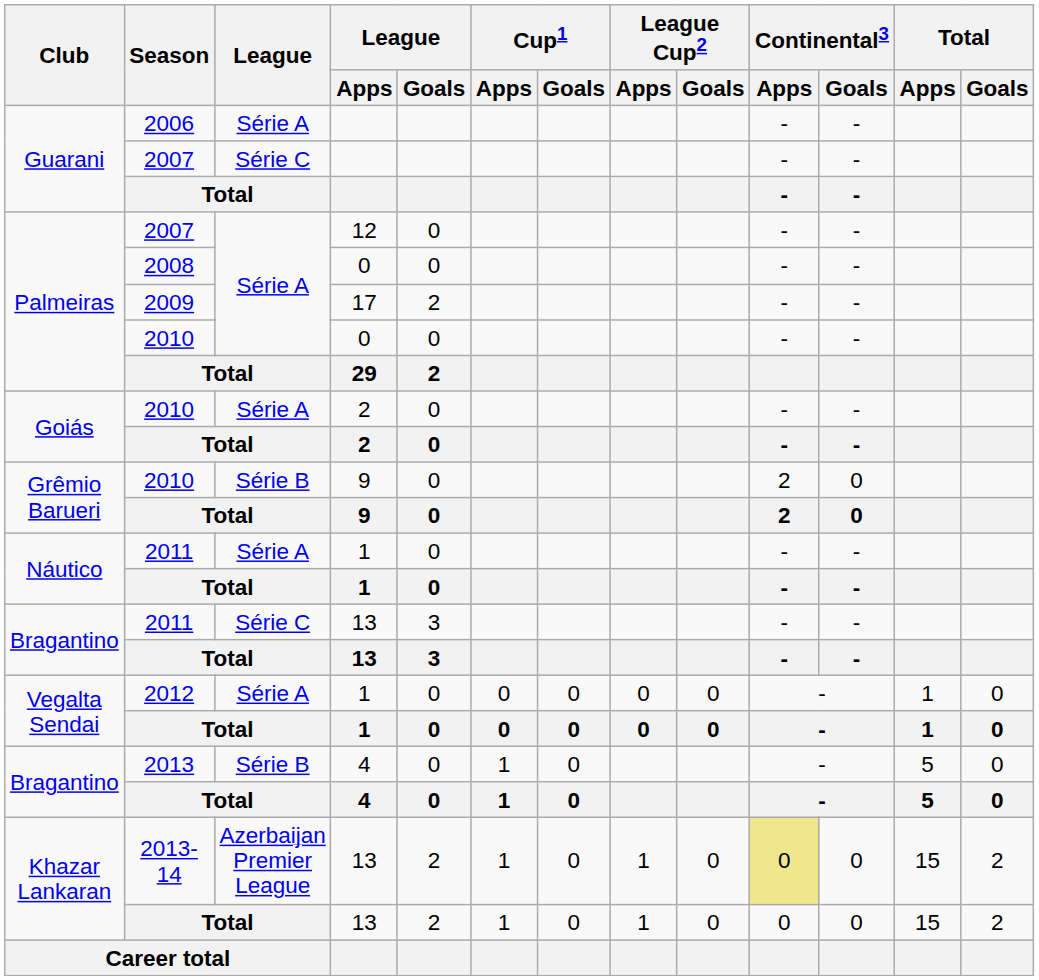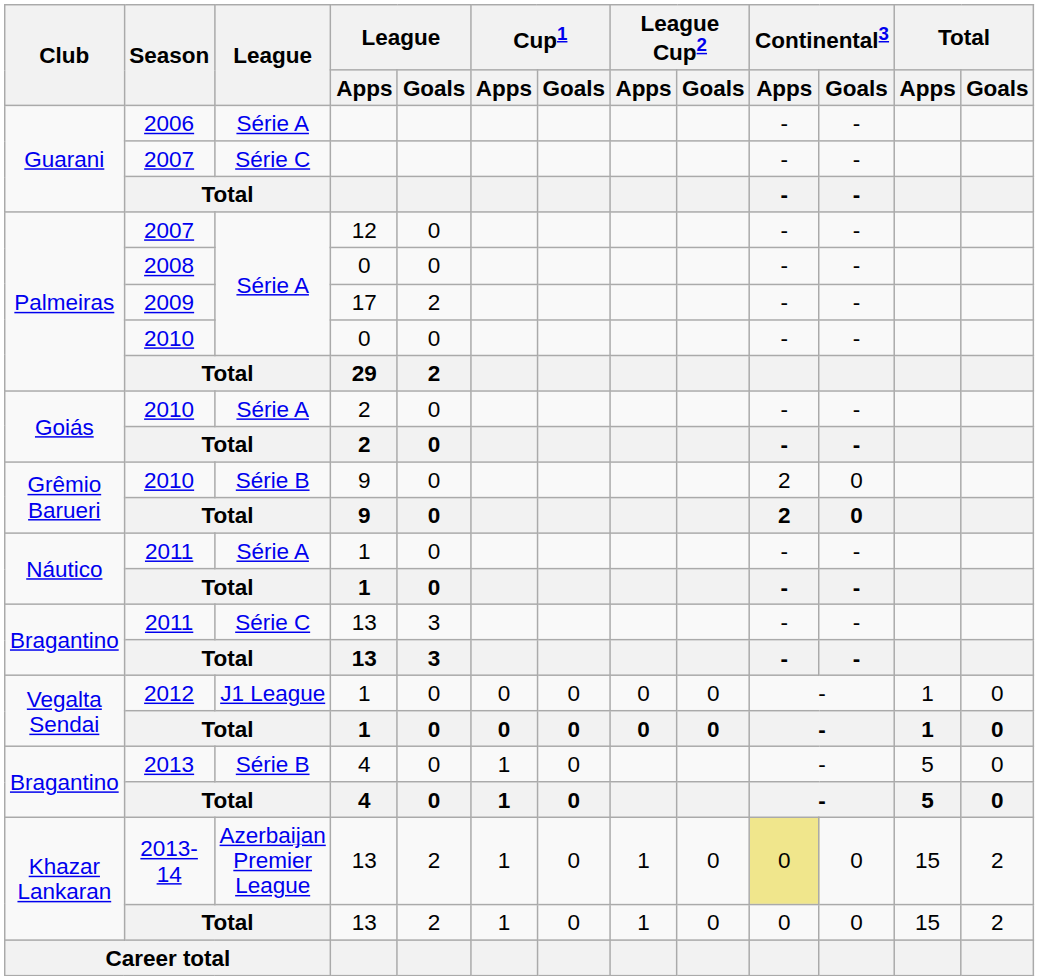 <table class="wikitable" style="font-size:95%; text-align:center;">
 <tr>
 <th rowspan="2">Club</th>
 <th rowspan="2">Season</th>
 <th rowspan="2">League</th>
 <th colspan="2">League</th>
 <th colspan="2">Cup<sup><a href='#'>1</a></sup></th>
 <th colspan="2">League Cup<sup><a href='#'>2</a></sup></th>
 <th colspan="2">Continental<sup><a href='#'>3</a></sup></th>
 <th colspan="2">Total</th>
 </tr>
 <tr>
 <th>Apps</th>
 <th>Goals</th>
 <th>Apps</th>
 <th>Goals</th>
 <th>Apps</th>
 <th>Goals</th>
 <th>Apps</th>
 <th>Goals</th>
 <th>Apps</th>
 <th>Goals</th>
 </tr>
 <tr>
 <td rowspan="3"><a href='#'>Guarani</a></td>
 <td><a href='#'>2006</a></td>
 <td><a href='#'>Série A</a></td>
 <td></td>
 <td></td>
 <td></td>
 <td></td>
 <td></td>
 <td></td>
 <td>-</td>
 <td>-</td>
 <td></td>
 <td></td>
 </tr>
 <tr>
 <td><a href='#'>2007</a></td>
 <td><a href='#'>Série C</a></td>
 <td></td>
 <td></td>
 <td></td>
 <td></td>
 <td></td>
 <td></td>
 <td>-</td>
 <td>-</td>
 <td></td>
 <td></td>
 </tr>
 <tr>
 <th colspan="2">Total</th>
 <th></th>
 <th></th>
 <th></th>
 <th></th>
 <th></th>
 <th></th>
 <th>-</th>
 <th>-</th>
 <th></th>
 <th></th>
 </tr>
 <tr>
 <td rowspan="5"><a href='#'>Palmeiras</a></td>
 <td><a href='#'>2007</a></td>
 <td rowspan="4" valign="center"><a href='#'>Série A</a></td>
 <td>12</td>
 <td>0</td>
 <td></td>
 <td></td>
 <td></td>
 <td></td>
 <td>-</td>
 <td>-</td>
 <td></td>
 <td></td>
 </tr>
 <tr>
 <td><a href='#'>2008</a></td>
 <td>0</td>
 <td>0</td>
 <td></td>
 <td></td>
 <td></td>
 <td></td>
 <td>-</td>
 <td>-</td>
 <td></td>
 <td></td>
 </tr>
 <tr>
 <td><a href='#'>2009</a></td>
 <td>17</td>
 <td>2</td>
 <td></td>
 <td></td>
 <td></td>
 <td></td>
 <td>-</td>
 <td>-</td>
 <td></td>
 <td></td>
 </tr>
 <tr>
 <td><a href='#'>2010</a></td>
 <td>0</td>
 <td>0</td>
 <td></td>
 <td></td>
 <td></td>
 <td></td>
 <td>-</td>
 <td>-</td>
 <td></td>
 <td></td>
 </tr>
 <tr>
 <th colspan="2">Total</th>
 <th>29</th>
 <th>2</th>
 <th></th>
 <th></th>
 <th></th>
 <th></th>
 <th></th>
 <th></th>
 <th></th>
 <th></th>
 </tr>
 <tr>
 <td rowspan="2"><a href='#'>Goiás</a></td>
 <td><a href='#'>2010</a></td>
 <td><a href='#'>Série A</a></td>
 <td>2</td>
 <td>0</td>
 <td></td>
 <td></td>
 <td></td>
 <td></td>
 <td>-</td>
 <td>-</td>
 <td></td>
 <td></td>
 </tr>
 <tr>
 <th colspan="2">Total</th>
 <th>2</th>
 <th>0</th>
 <th></th>
 <th></th>
 <th></th>
 <th></th>
 <th>-</th>
 <th>-</th>
 <th></th>
 <th></th>
 </tr>
 <tr>
 <td rowspan="2"><a href='#'>Grêmio Barueri</a></td>
 <td><a href='#'>2010</a></td>
 <td><a href='#'>Série B</a></td>
 <td>9</td>
 <td>0</td>
 <td></td>
 <td></td>
 <td></td>
 <td></td>
 <td>2</td>
 <td>0</td>
 <td></td>
 <td></td>
 </tr>
 <tr>
 <th colspan="2">Total</th>
 <th>9</th>
 <th>0</th>
 <th></th>
 <th></th>
 <th></th>
 <th></th>
 <th>2</th>
 <th>0</th>
 <th></th>
 <th></th>
 </tr>
 <tr>
 <td rowspan="2"><a href='#'>Náutico</a></td>
 <td><a href='#'>2011</a></td>
 <td><a href='#'>Série A</a></td>
 <td>1</td>
 <td>0</td>
 <td></td>
 <td></td>
 <td></td>
 <td></td>
 <td>-</td>
 <td>-</td>
 <td></td>
 <td></td>
 </tr>
 <tr>
 <th colspan="2">Total</th>
 <th>1</th>
 <th>0</th>
 <th></th>
 <th></th>
 <th></th>
 <th></th>
 <th>-</th>
 <th>-</th>
 <th></th>
 <th></th>
 </tr>
 <tr>
 <td rowspan="2"><a href='#'>Bragantino</a></td>
 <td><a href='#'>2011</a></td>
 <td><a href='#'>Série C</a></td>
 <td>13</td>
 <td>3</td>
 <td></td>
 <td></td>
 <td></td>
 <td></td>
 <td>-</td>
 <td>-</td>
 <td></td>
 <td></td>
 </tr>
 <tr>
 <th colspan="2">Total</th>
 <th>13</th>
 <th>3</th>
 <th></th>
 <th></th>
 <th></th>
 <th></th>
 <th>-</th>
 <th>-</th>
 <th></th>
 <th></th>
 </tr>
 <tr>
 <td rowspan="2"><a href='#'>Vegalta Sendai</a></td>
 <td><a href='#'>2012</a></td>
-<td><a href='#'>Série A</a></td>
+<td><a href='#'>J1 League</a></td>
 <td>1</td>
 <td>0</td>
 <td>0</td>
 <td>0</td>
 <td>0</td>
 <td>0</td>
 <td colspan="2">-</td>
 <td>1</td>
 <td>0</td>
 </tr>
 <tr>
 <th colspan="2">Total</th>
 <th>1</th>
 <th>0</th>
 <th>0</th>
 <th>0</th>
 <th>0</th>
 <th>0</th>
 <th colspan="2">-</th>
 <th>1</th>
 <th>0</th>
 </tr>
 <tr>
 <td rowspan="2"><a href='#'>Bragantino</a></td>
 <td><a href='#'>2013</a></td>
 <td><a href='#'>Série B</a></td>
 <td>4</td>
 <td>0</td>
 <td>1</td>
 <td>0</td>
 <td></td>
 <td></td>
 <td colspan="2">-</td>
 <td>5</td>
 <td>0</td>
 </tr>
 <tr>
 <th colspan="2">Total</th>
 <th>4</th>
 <th>0</th>
 <th>1</th>
 <th>0</th>
 <th></th>
 <th></th>
 <th colspan="2">-</th>
 <th>5</th>
 <th>0</th>
 </tr>
 <tr>
 <td rowspan="2"><a href='#'>Khazar Lankaran</a></td>
 <td><a href='#'>2013-14</a></td>
 <td><a href='#'>Azerbaijan Premier League</a></td>
 <td>13</td>
 <td>2</td>
 <td>1</td>
 <td>0</td>
 <td>1</td>
 <td>0</td>
 <td style="background: khaki;">0</td>
 <td>0</td>
 <td>15</td>
 <td>2</td>
 </tr>
 <tr>
 <th colspan="2">Total</th>
 <td>13</td>
 <td>2</td>
 <td>1</td>
 <td>0</td>
 <td>1</td>
 <td>0</td>
 <td>0</td>
 <td>0</td>
 <td>15</td>
 <td>2</td>
 </tr>
 <tr>
 <th colspan="3">Career total</th>
 <th></th>
 <th></th>
 <th></th>
 <th></th>
 <th></th>
 <th></th>
 <th></th>
 <th></th>
 <th></th>
 <th></th>
 </tr>
 </table>
